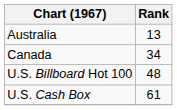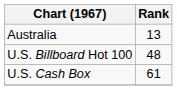 <table class="wikitable">
 <tr>
 <th>Chart (1967)</th>
 <th style="text-align:center;">Rank</th>
 </tr>
 <tr>
 <td>Australia</td>
 <td style="text-align:center;">13</td>
-</tr>
-<tr>
-<td>Canada</td>
-<td style="text-align:center;">34</td>
 </tr>
 <tr>
 <td>U.S. <em>Billboard</em> Hot 100</td>
 <td style="text-align:center;">48</td>
 </tr>
 <tr>
 <td>U.S. <em>Cash Box</em></td>
 <td style="text-align:center;">61</td>
 </tr>
 <tr>
 </tr>
 </table>
